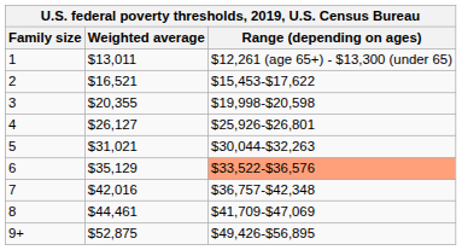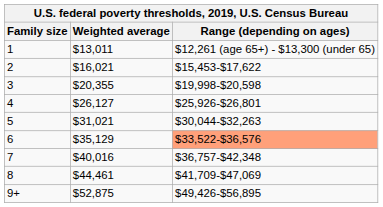 <table class="wikitable">
 <tr>
 <th colspan=3>U.S. federal poverty thresholds, 2019, U.S. Census Bureau</th>
 </tr>
 <tr>
 <th>Family size</th>
 <th>Weighted average</th>
 <th>Range (depending on ages)</th>
 </tr>
 <tr>
 <td>1</td>
 <td>$13,011</td>
 <td>$12,261 (age 65+) - $13,300 (under 65)</td>
 </tr>
 <tr>
 <td>2</td>
-<td>$16,521</td>
+<td>$16,021</td>
 <td>$15,453-$17,622</td>
 </tr>
 <tr>
 <td>3</td>
 <td>$20,355</td>
 <td>$19,998-$20,598</td>
 </tr>
 <tr>
 <td>4</td>
 <td>$26,127</td>
 <td>$25,926-$26,801</td>
 </tr>
 <tr>
 <td>5</td>
 <td>$31,021</td>
 <td>$30,044-$32,263</td>
 </tr>
 <tr>
 <td>6</td>
 <td>$35,129</td>
 <td style="background: lightsalmon;">$33,522-$36,576</td>
 </tr>
 <tr>
 <td>7</td>
-<td>$42,016</td>
+<td>$40,016</td>
 <td>$36,757-$42,348</td>
 </tr>
 <tr>
 <td>8</td>
 <td>$44,461</td>
 <td>$41,709-$47,069</td>
 </tr>
 <tr>
 <td>9+</td>
 <td>$52,875</td>
 <td>$49,426-$56,895</td>
 </tr>
 </table>
